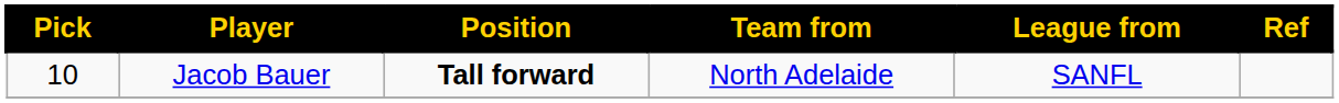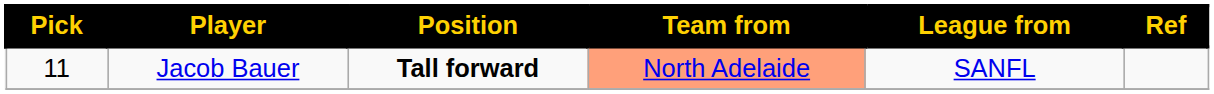 <table class="wikitable" style="text-align:center; font-size:100%; width:60%">
 <tr>
 <th style="background:black; color:#FED102; border: solid black 2px;">Pick</th>
 <th style="background:black; color:#FED102; border: solid black 2px;">Player</th>
 <th style="background:black; color:#FED102; border: solid black 2px;">Position</th>
 <th style="background:black; color:#FED102; border: solid black 2px;">Team from</th>
 <th style="background:black; color:#FED102; border: solid black 2px;">League from</th>
 <th style="background:black; color:#FED102; border: solid black 2px;">Ref</th>
 </tr>
 <tr>
-<td>10</td>
+<td>11</td>
 <td><a href='#'>Jacob Bauer</a></td>
 <td><strong>Tall forward</strong></td>
-<td><a href='#'>North Adelaide</a></td>
+<td style="background: lightsalmon;"><a href='#'>North Adelaide</a></td>
 <td><a href='#'>SANFL</a></td>
 <td></td>
 </tr>
 <tr>
 </tr>
 </table>
